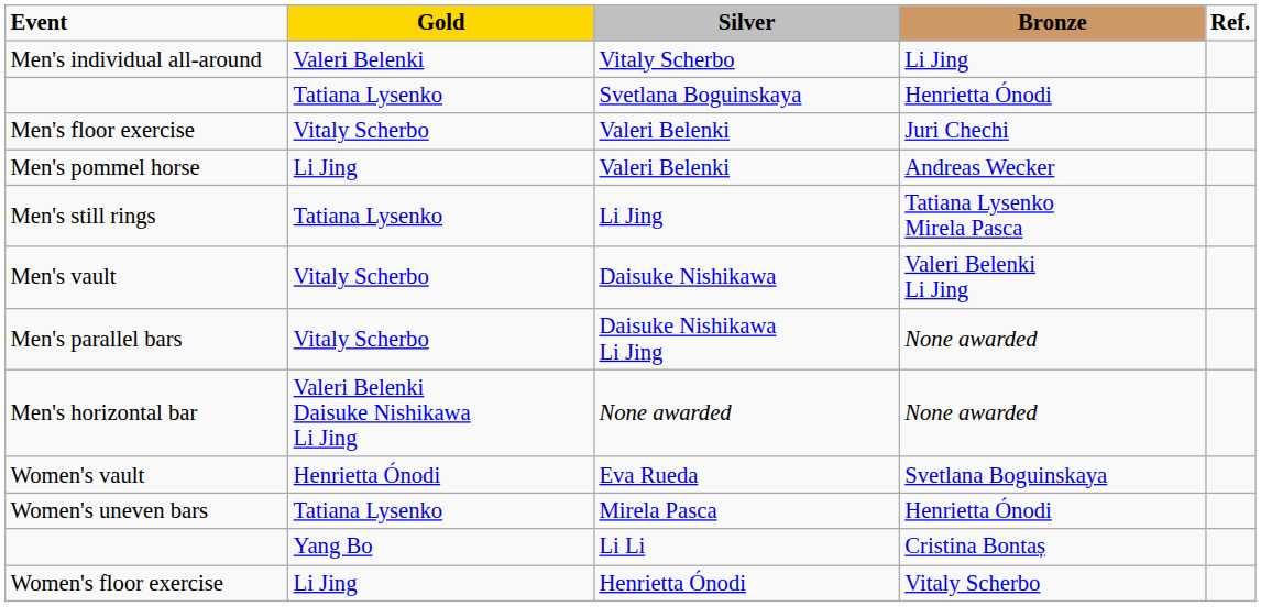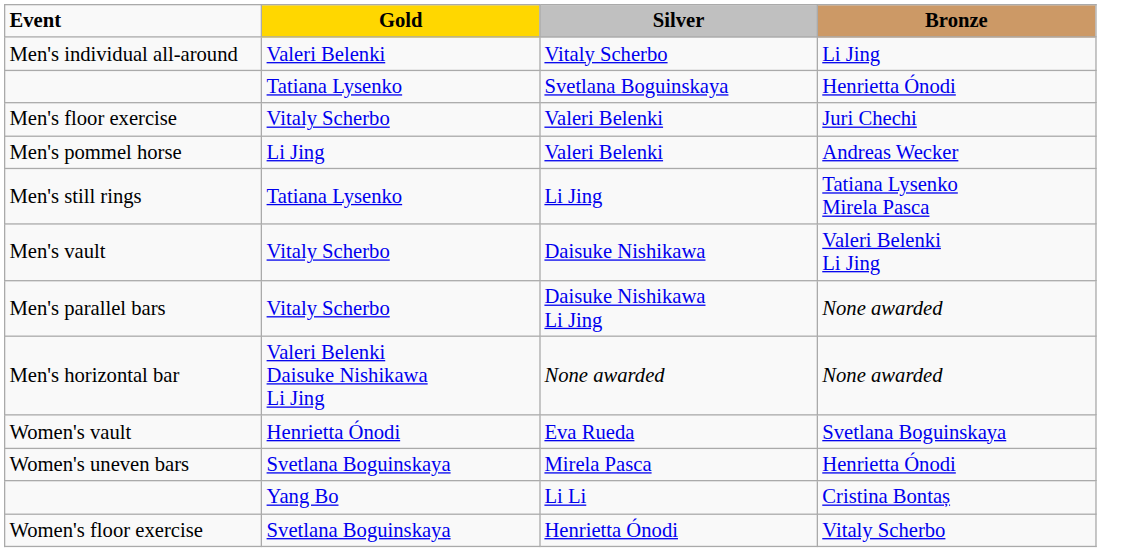 <table class="wikitable">
 <tr>
 <td style="width:12em;"><strong>Event</strong></td>
 <td style="text-align:center; background:gold; width:13em;"><strong>Gold</strong></td>
 <td style="text-align:center; background:silver; width:13em;"><strong>Silver</strong></td>
 <td style="text-align:center; background:#c96; width:13em;"><strong>Bronze</strong></td>
-<td style="width:1em;"><strong>Ref.</strong></td>
 </tr>
 <tr>
 <td>Men's individual all-around</td>
 <td> <a href='#'>Valeri Belenki</a></td>
 <td> <a href='#'>Vitaly Scherbo</a></td>
 <td> <a href='#'>Li Jing</a></td>
-<td></td>
 </tr>
 <tr>
 <td></td>
 <td> <a href='#'>Tatiana Lysenko</a></td>
 <td> <a href='#'>Svetlana Boguinskaya</a></td>
 <td> <a href='#'>Henrietta Ónodi</a></td>
-<td></td>
 </tr>
 <tr>
 <td>Men's floor exercise</td>
 <td> <a href='#'>Vitaly Scherbo</a></td>
 <td> <a href='#'>Valeri Belenki</a></td>
 <td> <a href='#'>Juri Chechi</a></td>
-<td></td>
 </tr>
 <tr>
 <td>Men's pommel horse</td>
 <td> <a href='#'>Li Jing</a></td>
 <td> <a href='#'>Valeri Belenki</a></td>
 <td> <a href='#'>Andreas Wecker</a></td>
-<td></td>
 </tr>
 <tr>
 <td>Men's still rings</td>
 <td> <a href='#'>Tatiana Lysenko</a></td>
 <td> <a href='#'>Li Jing</a></td>
 <td> <a href='#'>Tatiana Lysenko</a> <br>  <a href='#'>Mirela Pasca</a></td>
-<td></td>
 </tr>
 <tr>
 <td>Men's vault</td>
 <td> <a href='#'>Vitaly Scherbo</a></td>
 <td> <a href='#'>Daisuke Nishikawa</a></td>
 <td> <a href='#'>Valeri Belenki</a><br> <a href='#'>Li Jing</a></td>
-<td></td>
 </tr>
 <tr>
 <td>Men's parallel bars</td>
 <td> <a href='#'>Vitaly Scherbo</a></td>
 <td> <a href='#'>Daisuke Nishikawa</a><br> <a href='#'>Li Jing</a></td>
 <td><em>None awarded</em></td>
-<td></td>
 </tr>
 <tr>
 <td>Men's horizontal bar</td>
 <td> <a href='#'>Valeri Belenki</a><br> <a href='#'>Daisuke Nishikawa</a><br> <a href='#'>Li Jing</a></td>
 <td><em>None awarded</em></td>
 <td><em>None awarded</em></td>
-<td></td>
 </tr>
 <tr>
 <td>Women's vault</td>
 <td> <a href='#'>Henrietta Ónodi</a></td>
 <td> <a href='#'>Eva Rueda</a></td>
 <td> <a href='#'>Svetlana Boguinskaya</a></td>
-<td></td>
 </tr>
 <tr>
 <td>Women's uneven bars</td>
-<td> <a href='#'>Tatiana Lysenko</a></td>
+<td> <a href='#'>Svetlana Boguinskaya</a></td>
 <td> <a href='#'>Mirela Pasca</a></td>
 <td> <a href='#'>Henrietta Ónodi</a></td>
-<td></td>
 </tr>
 <tr>
 <td></td>
 <td> <a href='#'>Yang Bo</a></td>
 <td> <a href='#'>Li Li</a></td>
 <td> <a href='#'>Cristina Bontaș</a></td>
-<td></td>
 </tr>
 <tr>
 <td>Women's floor exercise</td>
-<td> <a href='#'>Li Jing</a></td>
+<td> <a href='#'>Svetlana Boguinskaya</a></td>
 <td> <a href='#'>Henrietta Ónodi</a></td>
 <td> <a href='#'>Vitaly Scherbo</a></td>
-<td></td>
 </tr>
 </table>
